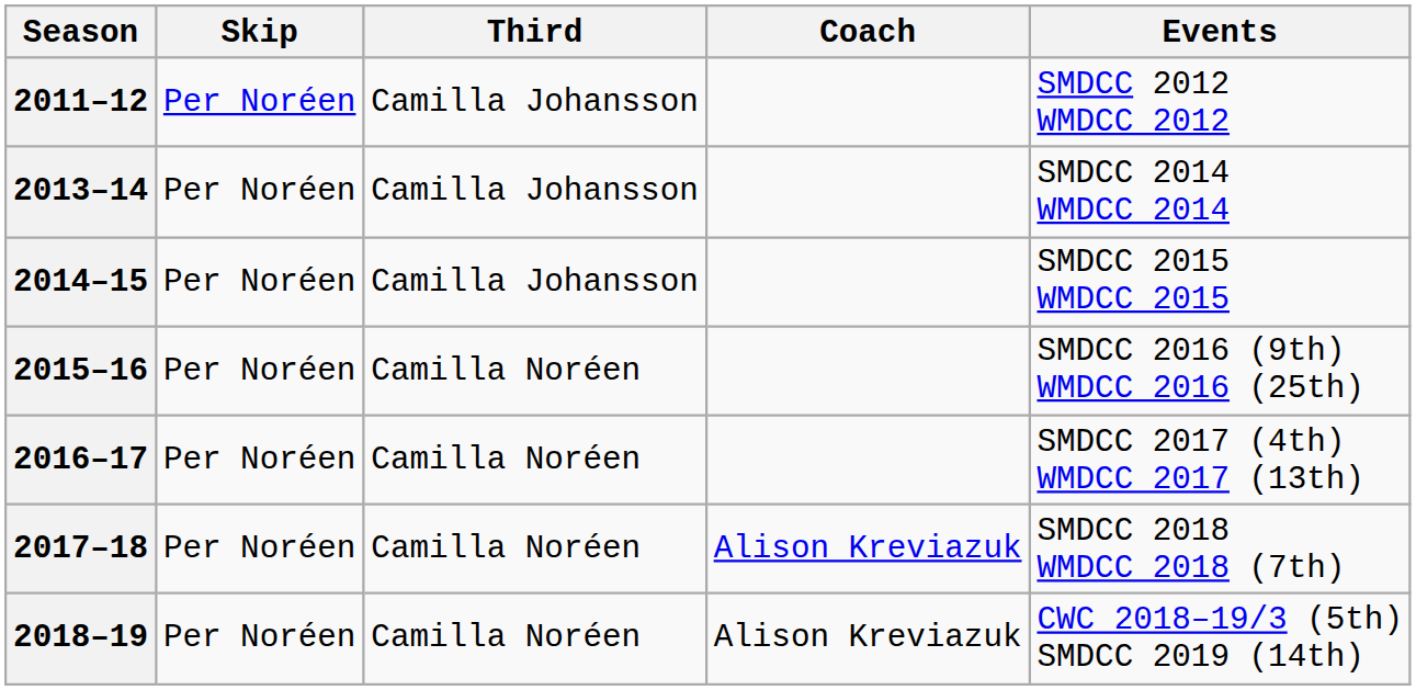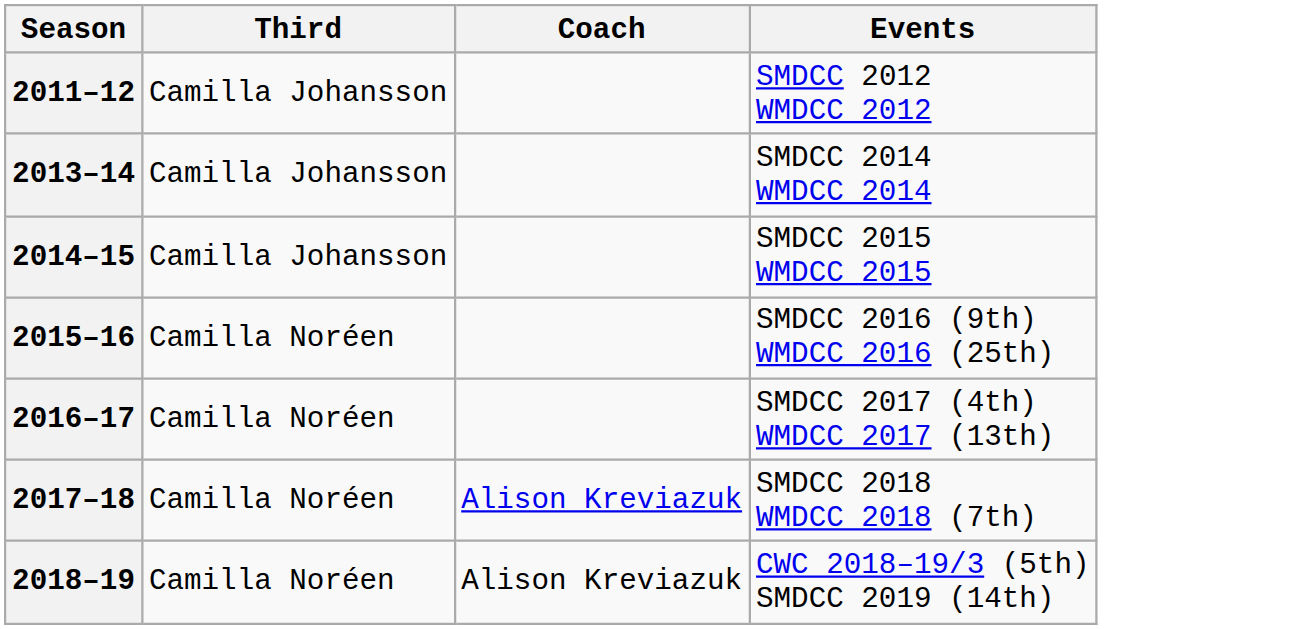 <table class="wikitable">
 <tr>
 <th scope="col">Season</th>
-<th scope="col">Skip</th>
 <th scope="col">Third</th>
 <th scope="col">Coach</th>
 <th scope="col">Events</th>
 </tr>
 <tr>
 <th scope="row">2011–12</th>
-<td><a href='#'>Per Noréen</a></td>
 <td>Camilla Johansson</td>
 <td></td>
 <td><a href='#'>SMDCC</a> 2012 <br><a href='#'>WMDCC 2012</a> </td>
 </tr>
 <tr>
 <th scope="row">2013–14</th>
-<td>Per Noréen</td>
 <td>Camilla Johansson</td>
 <td></td>
 <td>SMDCC 2014 <br><a href='#'>WMDCC 2014</a> </td>
 </tr>
 <tr>
 <th scope="row">2014–15</th>
-<td>Per Noréen</td>
 <td>Camilla Johansson</td>
 <td></td>
 <td>SMDCC 2015 <br><a href='#'>WMDCC 2015</a> </td>
 </tr>
 <tr>
 <th scope="row">2015–16</th>
-<td>Per Noréen</td>
 <td>Camilla Noréen</td>
 <td></td>
 <td>SMDCC 2016 (9th)<br><a href='#'>WMDCC 2016</a> (25th)</td>
 </tr>
 <tr>
 <th scope="row">2016–17</th>
-<td>Per Noréen</td>
 <td>Camilla Noréen</td>
 <td></td>
 <td>SMDCC 2017 (4th)<br><a href='#'>WMDCC 2017</a> (13th)</td>
 </tr>
 <tr>
 <th scope="row">2017–18</th>
-<td>Per Noréen</td>
 <td>Camilla Noréen</td>
 <td><a href='#'>Alison Kreviazuk</a></td>
 <td>SMDCC 2018 <br><a href='#'>WMDCC 2018</a> (7th)</td>
 </tr>
 <tr>
 <th scope="row">2018–19</th>
-<td>Per Noréen</td>
 <td>Camilla Noréen</td>
 <td>Alison Kreviazuk</td>
 <td><a href='#'>CWC 2018–19/3</a> (5th)<br>SMDCC 2019 (14th)</td>
 </tr>
 </table>
